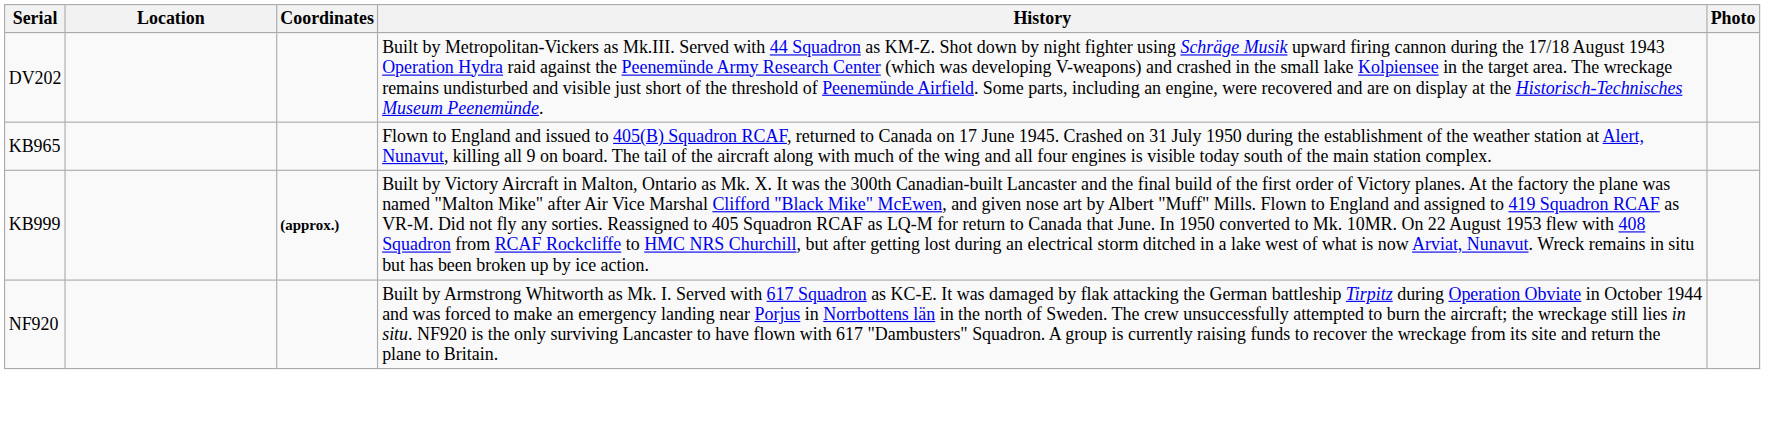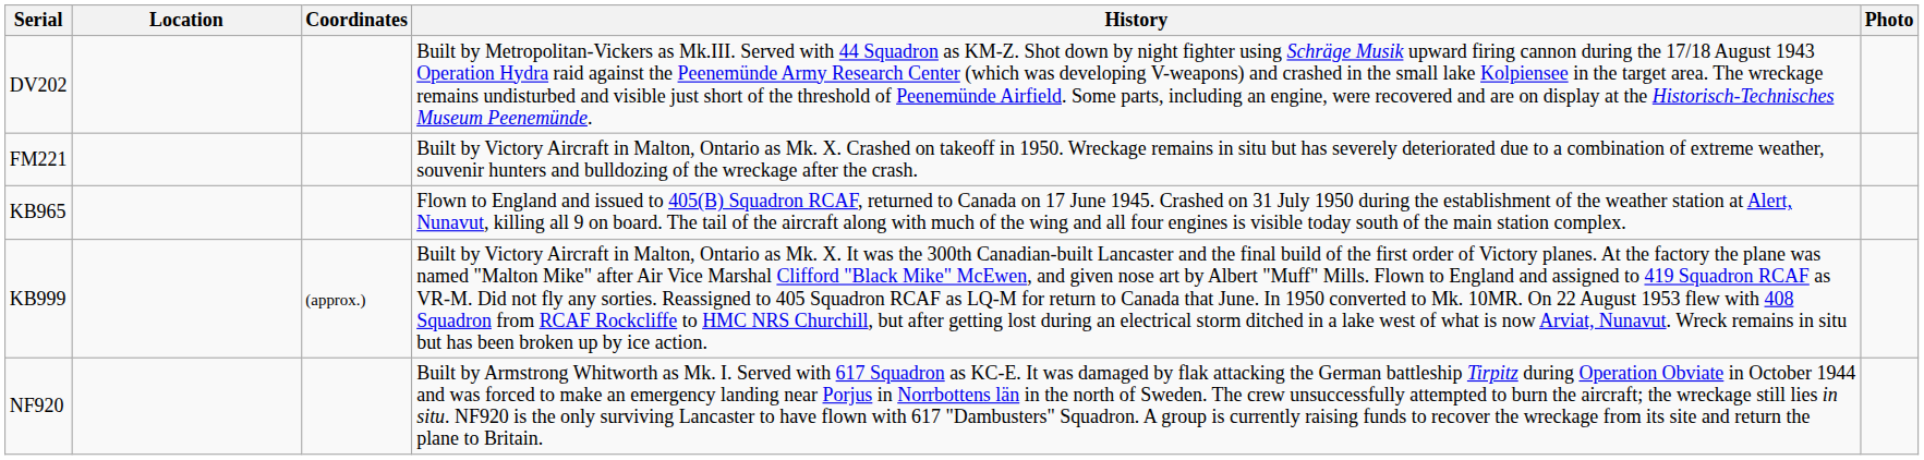 <table class="wikitable sortable">
 <tr>
 <th>Serial</th>
 <th width="12%">Location</th>
 <th>Coordinates</th>
 <th>History</th>
 <th>Photo</th>
 </tr>
 <tr>
 <td>DV202</td>
 <td></td>
 <td><small></small></td>
 <td>Built by Metropolitan-Vickers as Mk.III. Served with <a href='#'>44 Squadron</a> as KM-Z. Shot down by night fighter using <em><a href='#'>Schräge Musik</a></em> upward firing cannon during the 17/18 August 1943 <a href='#'>Operation Hydra</a> raid against the <a href='#'>Peenemünde Army Research Center</a> (which was developing V-weapons) and crashed in the small lake <a href='#'>Kolpiensee</a> in the target area. The wreckage remains undisturbed and visible just short of the threshold of <a href='#'>Peenemünde Airfield</a>. Some parts, including an engine, were recovered and are on display at the <a href='#'><em>Historisch-Technisches Museum Peenemünde</em></a>.</td>
 <td></td>
 </tr>
 <tr>
+<td>FM221</td>
+<td></td>
+<td><small></small></td>
+<td>Built by Victory Aircraft in Malton, Ontario as Mk. X. Crashed on takeoff in 1950. Wreckage remains in situ but has severely deteriorated due to a combination of extreme weather, souvenir hunters and bulldozing of the wreckage after the crash.</td>
+<td></td>
+</tr>
+<tr>
 <td>KB965</td>
 <td></td>
 <td><small></small></td>
 <td>Flown to England and issued to <a href='#'>405(B) Squadron RCAF</a>, returned to Canada on 17 June 1945. Crashed on 31 July 1950 during the establishment of the weather station at <a href='#'>Alert, Nunavut</a>, killing all 9 on board.  The tail of the aircraft along with much of the wing and all four engines is visible today  south of the main station complex.</td>
 <td></td>
 </tr>
 <tr>
 <td>KB999</td>
 <td></td>
-<td><strong><small></small> <small>(approx.)</small></strong></td>
+<td><small></small> <small>(approx.)</small></td>
 <td>Built by Victory Aircraft in Malton, Ontario as Mk. X. It was the 300th Canadian-built Lancaster and the final build of the first order of Victory planes. At the factory the plane was named  "Malton Mike" after Air Vice Marshal <a href='#'>Clifford "Black Mike" McEwen</a>, and given nose art by Albert "Muff" Mills. Flown to England and assigned to <a href='#'>419 Squadron RCAF</a> as VR-M. Did not fly any sorties. Reassigned to 405 Squadron RCAF as LQ-M for return to Canada that June. In 1950 converted to Mk. 10MR. On 22 August 1953 flew with <a href='#'>408 Squadron</a> from <a href='#'>RCAF Rockcliffe</a> to <a href='#'>HMC NRS Churchill</a>, but after getting lost during an electrical storm ditched in a lake west of what is now <a href='#'>Arviat, Nunavut</a>. Wreck remains in situ but has been broken up by ice action.</td>
 <td></td>
 </tr>
 <tr>
 <td>NF920</td>
 <td></td>
 <td><small></small></td>
 <td>Built by Armstrong Whitworth as Mk. I. Served with <a href='#'>617 Squadron</a> as KC-E. It was damaged by flak attacking the German battleship <a href='#'><em>Tirpitz</em></a> during <a href='#'>Operation Obviate</a> in October 1944 and was forced to make an emergency landing near <a href='#'>Porjus</a> in <a href='#'>Norrbottens län</a> in the north of Sweden. The crew unsuccessfully attempted to burn the aircraft; the wreckage still lies <em>in situ</em>. NF920 is the only surviving Lancaster to have flown with 617 "Dambusters" Squadron. A group is currently raising funds to recover the wreckage from its site and return the plane to Britain.</td>
 <td></td>
 </tr>
 </table>
